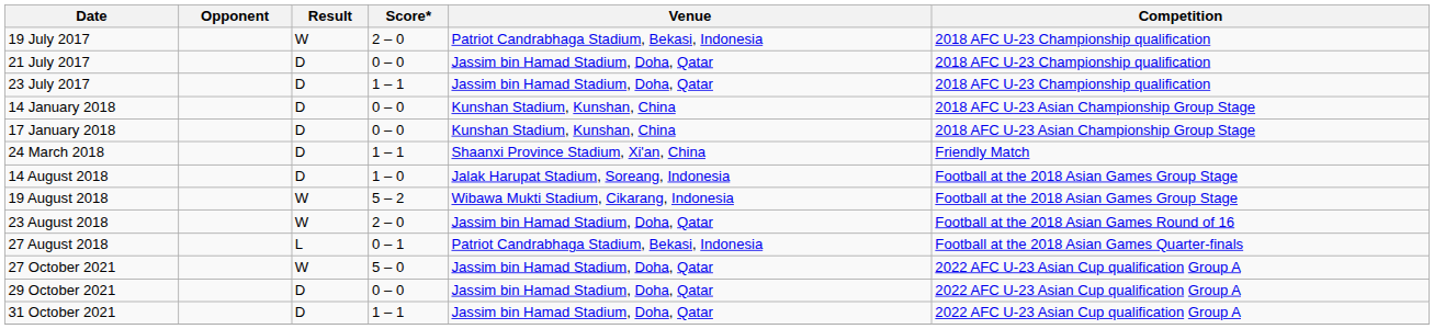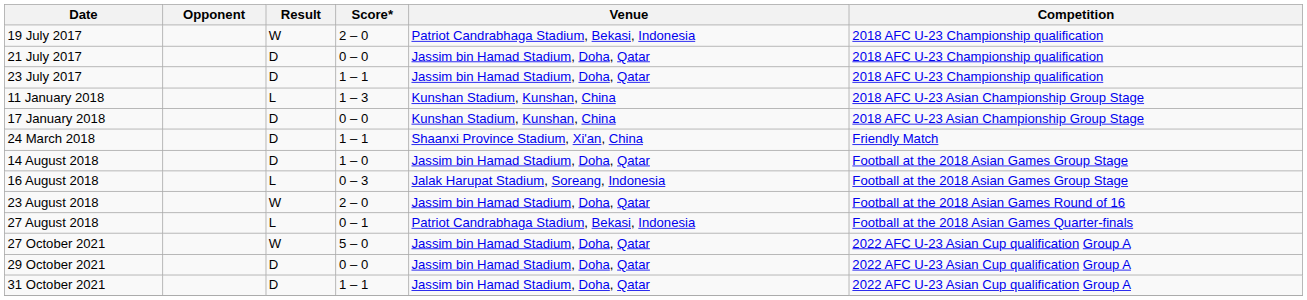 <table class="wikitable" style="width: 100%;">
 <tr>
 <th>Date</th>
 <th>Opponent</th>
 <th>Result</th>
 <th>Score*</th>
 <th>Venue</th>
 <th>Competition</th>
 </tr>
 <tr>
 <td>19 July 2017</td>
 <td></td>
 <td>W</td>
 <td>2 – 0</td>
 <td> <a href='#'>Patriot Candrabhaga Stadium</a>, <a href='#'>Bekasi</a>, <a href='#'>Indonesia</a></td>
 <td><a href='#'>2018 AFC U-23 Championship qualification</a></td>
 </tr>
 <tr>
 <td>21 July 2017</td>
 <td></td>
 <td>D</td>
 <td>0 – 0</td>
 <td> <a href='#'>Jassim bin Hamad Stadium</a>, <a href='#'>Doha</a>, <a href='#'>Qatar</a></td>
 <td><a href='#'>2018 AFC U-23 Championship qualification</a></td>
 </tr>
 <tr>
 <td>23 July 2017</td>
 <td></td>
 <td>D</td>
 <td>1 – 1</td>
 <td> <a href='#'>Jassim bin Hamad Stadium</a>, <a href='#'>Doha</a>, <a href='#'>Qatar</a></td>
 <td><a href='#'>2018 AFC U-23 Championship qualification</a></td>
 </tr>
 <tr>
-<td>14 January 2018</td>
+<td>11 January 2018</td>
 <td></td>
-<td>D</td>
-<td>0 – 0</td>
+<td>L</td>
+<td>1 – 3</td>
 <td> <a href='#'>Kunshan Stadium</a>, <a href='#'>Kunshan</a>, <a href='#'>China</a></td>
 <td><a href='#'>2018 AFC U-23 Asian Championship Group Stage</a></td>
 </tr>
 <tr>
 <td>17 January 2018</td>
 <td></td>
 <td>D</td>
 <td>0 – 0</td>
 <td> <a href='#'>Kunshan Stadium</a>, <a href='#'>Kunshan</a>, <a href='#'>China</a></td>
 <td><a href='#'>2018 AFC U-23 Asian Championship Group Stage</a></td>
 </tr>
 <tr>
 <td>24 March 2018</td>
 <td></td>
 <td>D</td>
 <td>1 – 1</td>
 <td> <a href='#'>Shaanxi Province Stadium</a>, <a href='#'>Xi'an</a>, <a href='#'>China</a></td>
 <td><a href='#'>Friendly Match</a></td>
 </tr>
 <tr>
 <td>14 August 2018</td>
 <td></td>
 <td>D</td>
 <td>1 – 0</td>
-<td> <a href='#'>Jalak Harupat Stadium</a>, <a href='#'>Soreang</a>, <a href='#'>Indonesia</a></td>
+<td> <a href='#'>Jassim bin Hamad Stadium</a>, <a href='#'>Doha</a>, <a href='#'>Qatar</a></td>
 <td><a href='#'>Football at the 2018 Asian Games Group Stage</a></td>
 </tr>
 <tr>
-<td>19 August 2018</td>
+<td>16 August 2018</td>
 <td></td>
-<td>W</td>
-<td>5 – 2</td>
-<td> <a href='#'>Wibawa Mukti Stadium</a>, <a href='#'>Cikarang</a>, <a href='#'>Indonesia</a></td>
+<td>L</td>
+<td>0 – 3</td>
+<td> <a href='#'>Jalak Harupat Stadium</a>, <a href='#'>Soreang</a>, <a href='#'>Indonesia</a></td>
 <td><a href='#'>Football at the 2018 Asian Games Group Stage</a></td>
 </tr>
 <tr>
 <td>23 August 2018</td>
 <td></td>
 <td>W</td>
 <td>2 – 0</td>
 <td> <a href='#'>Jassim bin Hamad Stadium</a>, <a href='#'>Doha</a>, <a href='#'>Qatar</a></td>
 <td><a href='#'>Football at the 2018 Asian Games Round of 16</a></td>
 </tr>
 <tr>
 <td>27 August 2018</td>
 <td></td>
 <td>L</td>
 <td>0 – 1</td>
 <td> <a href='#'>Patriot Candrabhaga Stadium</a>, <a href='#'>Bekasi</a>, <a href='#'>Indonesia</a></td>
 <td><a href='#'>Football at the 2018 Asian Games Quarter-finals</a></td>
 </tr>
 <tr>
 <td>27 October 2021</td>
 <td></td>
 <td>W</td>
 <td>5 – 0</td>
 <td> <a href='#'>Jassim bin Hamad Stadium</a>, <a href='#'>Doha</a>, <a href='#'>Qatar</a></td>
 <td><a href='#'>2022 AFC U-23 Asian Cup qualification</a> <a href='#'>Group A</a></td>
 </tr>
 <tr>
 <td>29 October 2021</td>
 <td></td>
 <td>D</td>
 <td>0 – 0</td>
 <td> <a href='#'>Jassim bin Hamad Stadium</a>, <a href='#'>Doha</a>, <a href='#'>Qatar</a></td>
 <td><a href='#'>2022 AFC U-23 Asian Cup qualification</a> <a href='#'>Group A</a></td>
 </tr>
 <tr>
 <td>31 October 2021</td>
 <td></td>
 <td>D</td>
 <td>1 – 1</td>
 <td> <a href='#'>Jassim bin Hamad Stadium</a>, <a href='#'>Doha</a>, <a href='#'>Qatar</a></td>
 <td><a href='#'>2022 AFC U-23 Asian Cup qualification</a> <a href='#'>Group A</a></td>
 </tr>
 <tr>
 </tr>
 </table>
